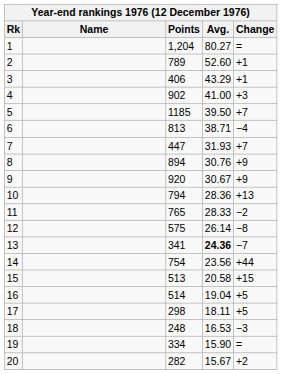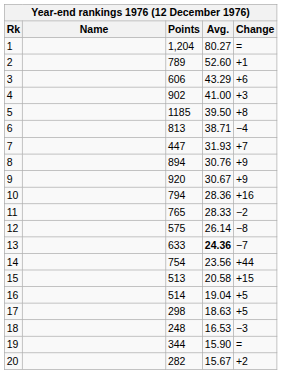 <table class="wikitable" style="font-size:95%">
 <tr>
 <th colspan="6">Year-end rankings 1976 (12 December 1976)</th>
 </tr>
 <tr valign="top">
 <th>Rk</th>
 <th style="width:200px;">Name</th>
 <th>Points</th>
 <th>Avg.</th>
 <th>Change</th>
 </tr>
 <tr>
 <td>1</td>
 <td></td>
 <td>1,204</td>
 <td>80.27</td>
 <td> =</td>
 </tr>
 <tr>
 <td>2</td>
 <td></td>
 <td>789</td>
 <td>52.60</td>
 <td> +1</td>
 </tr>
 <tr>
 <td>3</td>
 <td></td>
-<td>406</td>
+<td>606</td>
 <td>43.29</td>
-<td> +1</td>
+<td> +6</td>
 </tr>
 <tr>
 <td>4</td>
 <td></td>
 <td>902</td>
 <td>41.00</td>
 <td> +3</td>
 </tr>
 <tr>
 <td>5</td>
 <td></td>
 <td>1185</td>
 <td>39.50</td>
-<td> +7</td>
+<td> +8</td>
 </tr>
 <tr>
 <td>6</td>
 <td></td>
 <td>813</td>
 <td>38.71</td>
 <td> −4</td>
 </tr>
 <tr>
 <td>7</td>
 <td></td>
 <td>447</td>
 <td>31.93</td>
 <td> +7</td>
 </tr>
 <tr>
 <td>8</td>
 <td></td>
 <td>894</td>
 <td>30.76</td>
 <td> +9</td>
 </tr>
 <tr>
 <td>9</td>
 <td></td>
 <td>920</td>
 <td>30.67</td>
 <td> +9</td>
 </tr>
 <tr>
 <td>10</td>
 <td></td>
 <td>794</td>
 <td>28.36</td>
-<td> +13</td>
+<td> +16</td>
 </tr>
 <tr>
 <td>11</td>
 <td></td>
 <td>765</td>
 <td>28.33</td>
 <td> −2</td>
 </tr>
 <tr>
 <td>12</td>
 <td></td>
 <td>575</td>
 <td>26.14</td>
 <td> −8</td>
 </tr>
 <tr>
 <td>13</td>
 <td></td>
-<td>341</td>
+<td>633</td>
 <td><strong>24.36</strong></td>
 <td> −7</td>
 </tr>
 <tr>
 <td>14</td>
 <td></td>
 <td>754</td>
 <td>23.56</td>
 <td> +44</td>
 </tr>
 <tr>
 <td>15</td>
 <td></td>
 <td>513</td>
 <td>20.58</td>
 <td> +15</td>
 </tr>
 <tr>
 <td>16</td>
 <td></td>
 <td>514</td>
 <td>19.04</td>
 <td> +5</td>
 </tr>
 <tr>
 <td>17</td>
 <td></td>
 <td>298</td>
-<td>18.11</td>
+<td>18.63</td>
 <td> +5</td>
 </tr>
 <tr>
 <td>18</td>
 <td></td>
 <td>248</td>
 <td>16.53</td>
 <td> −3</td>
 </tr>
 <tr>
 <td>19</td>
 <td></td>
-<td>334</td>
+<td>344</td>
 <td>15.90</td>
 <td> =</td>
 </tr>
 <tr>
 <td>20</td>
 <td></td>
 <td>282</td>
 <td>15.67</td>
 <td> +2</td>
 </tr>
 </table>
